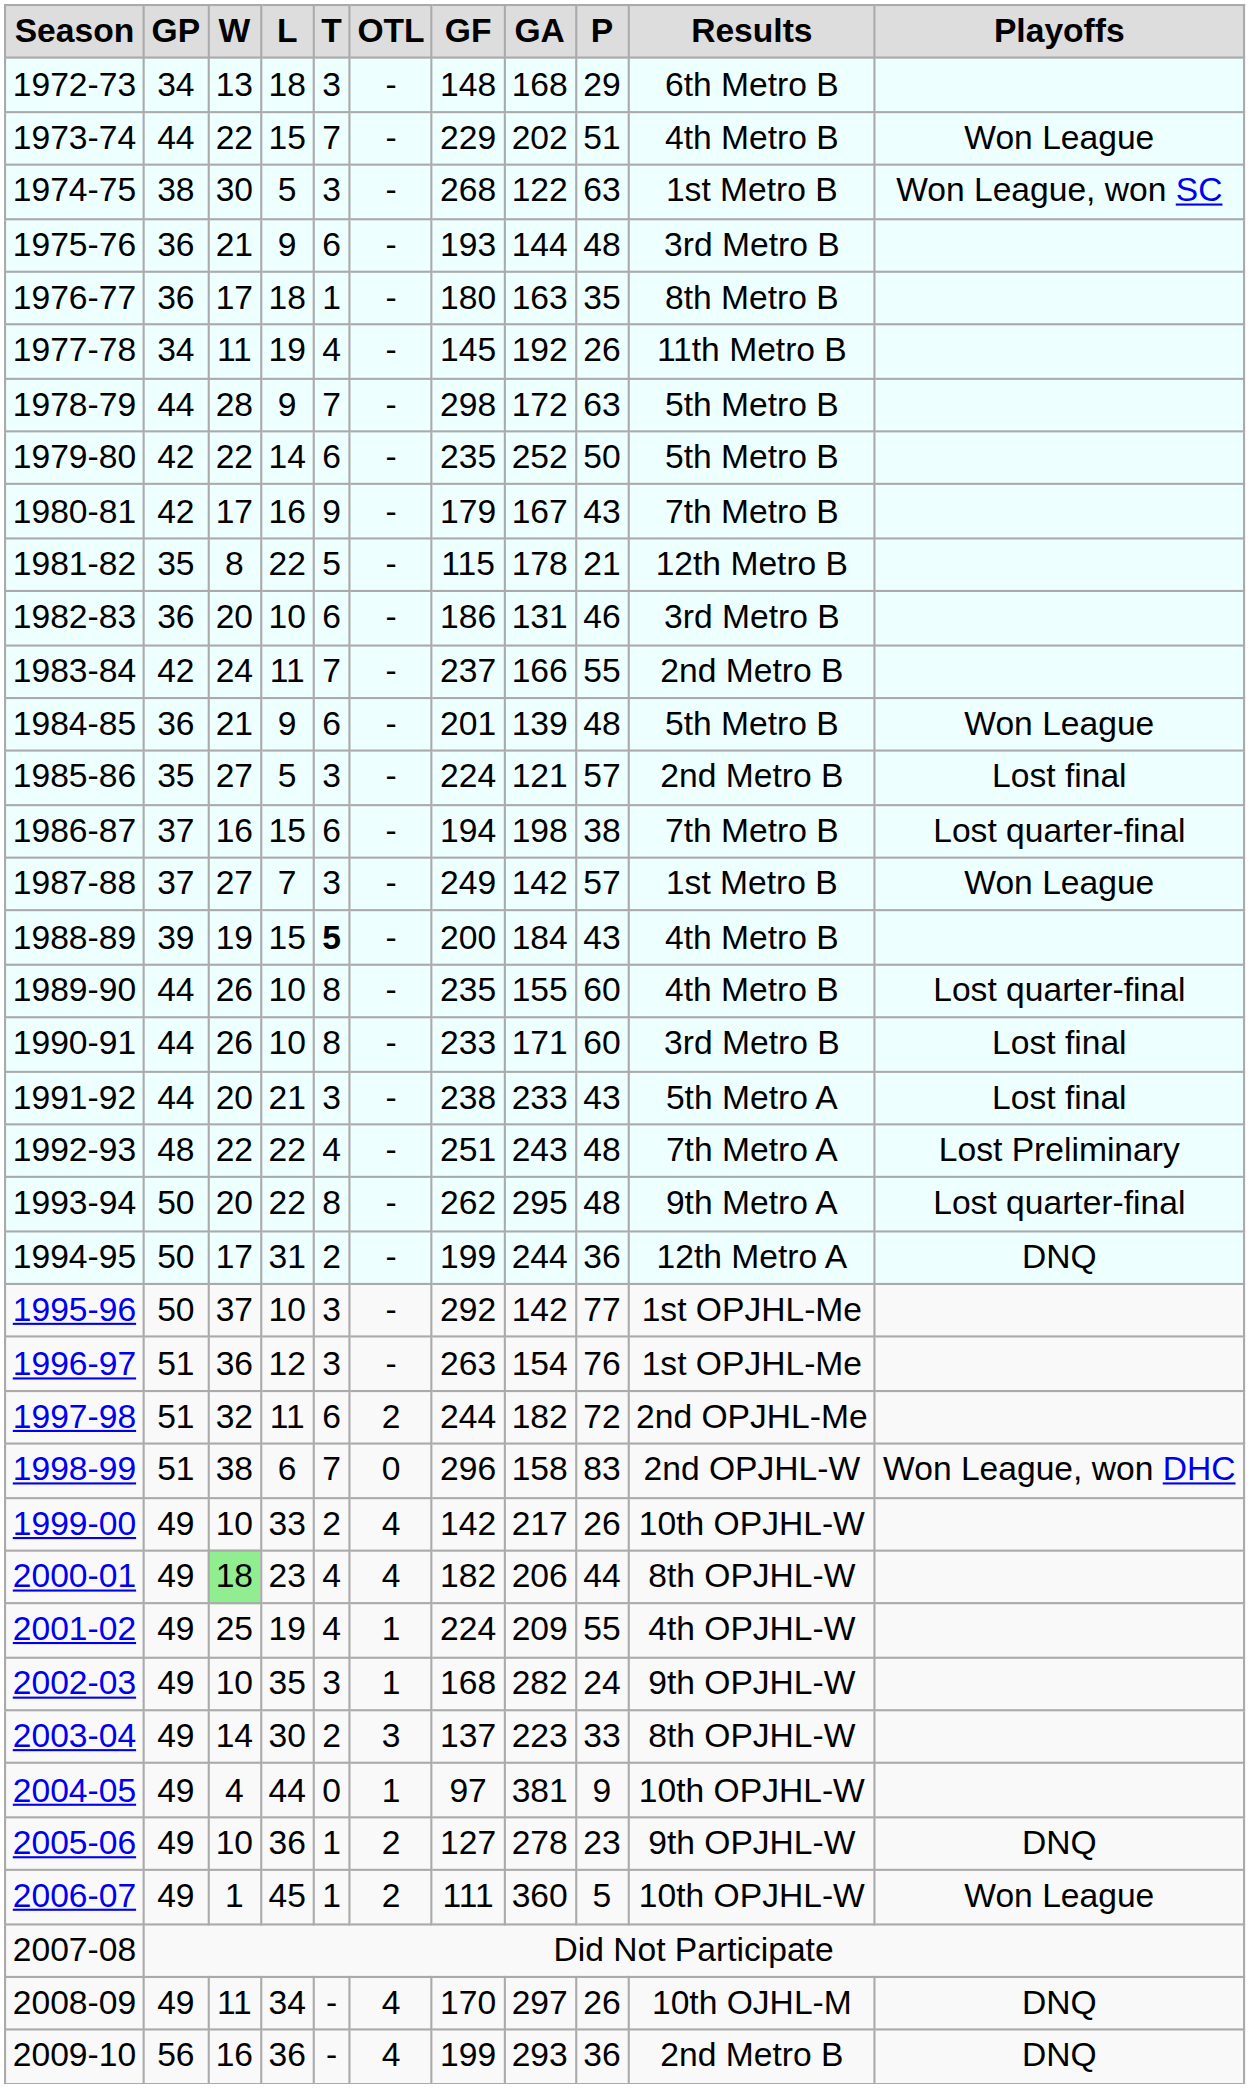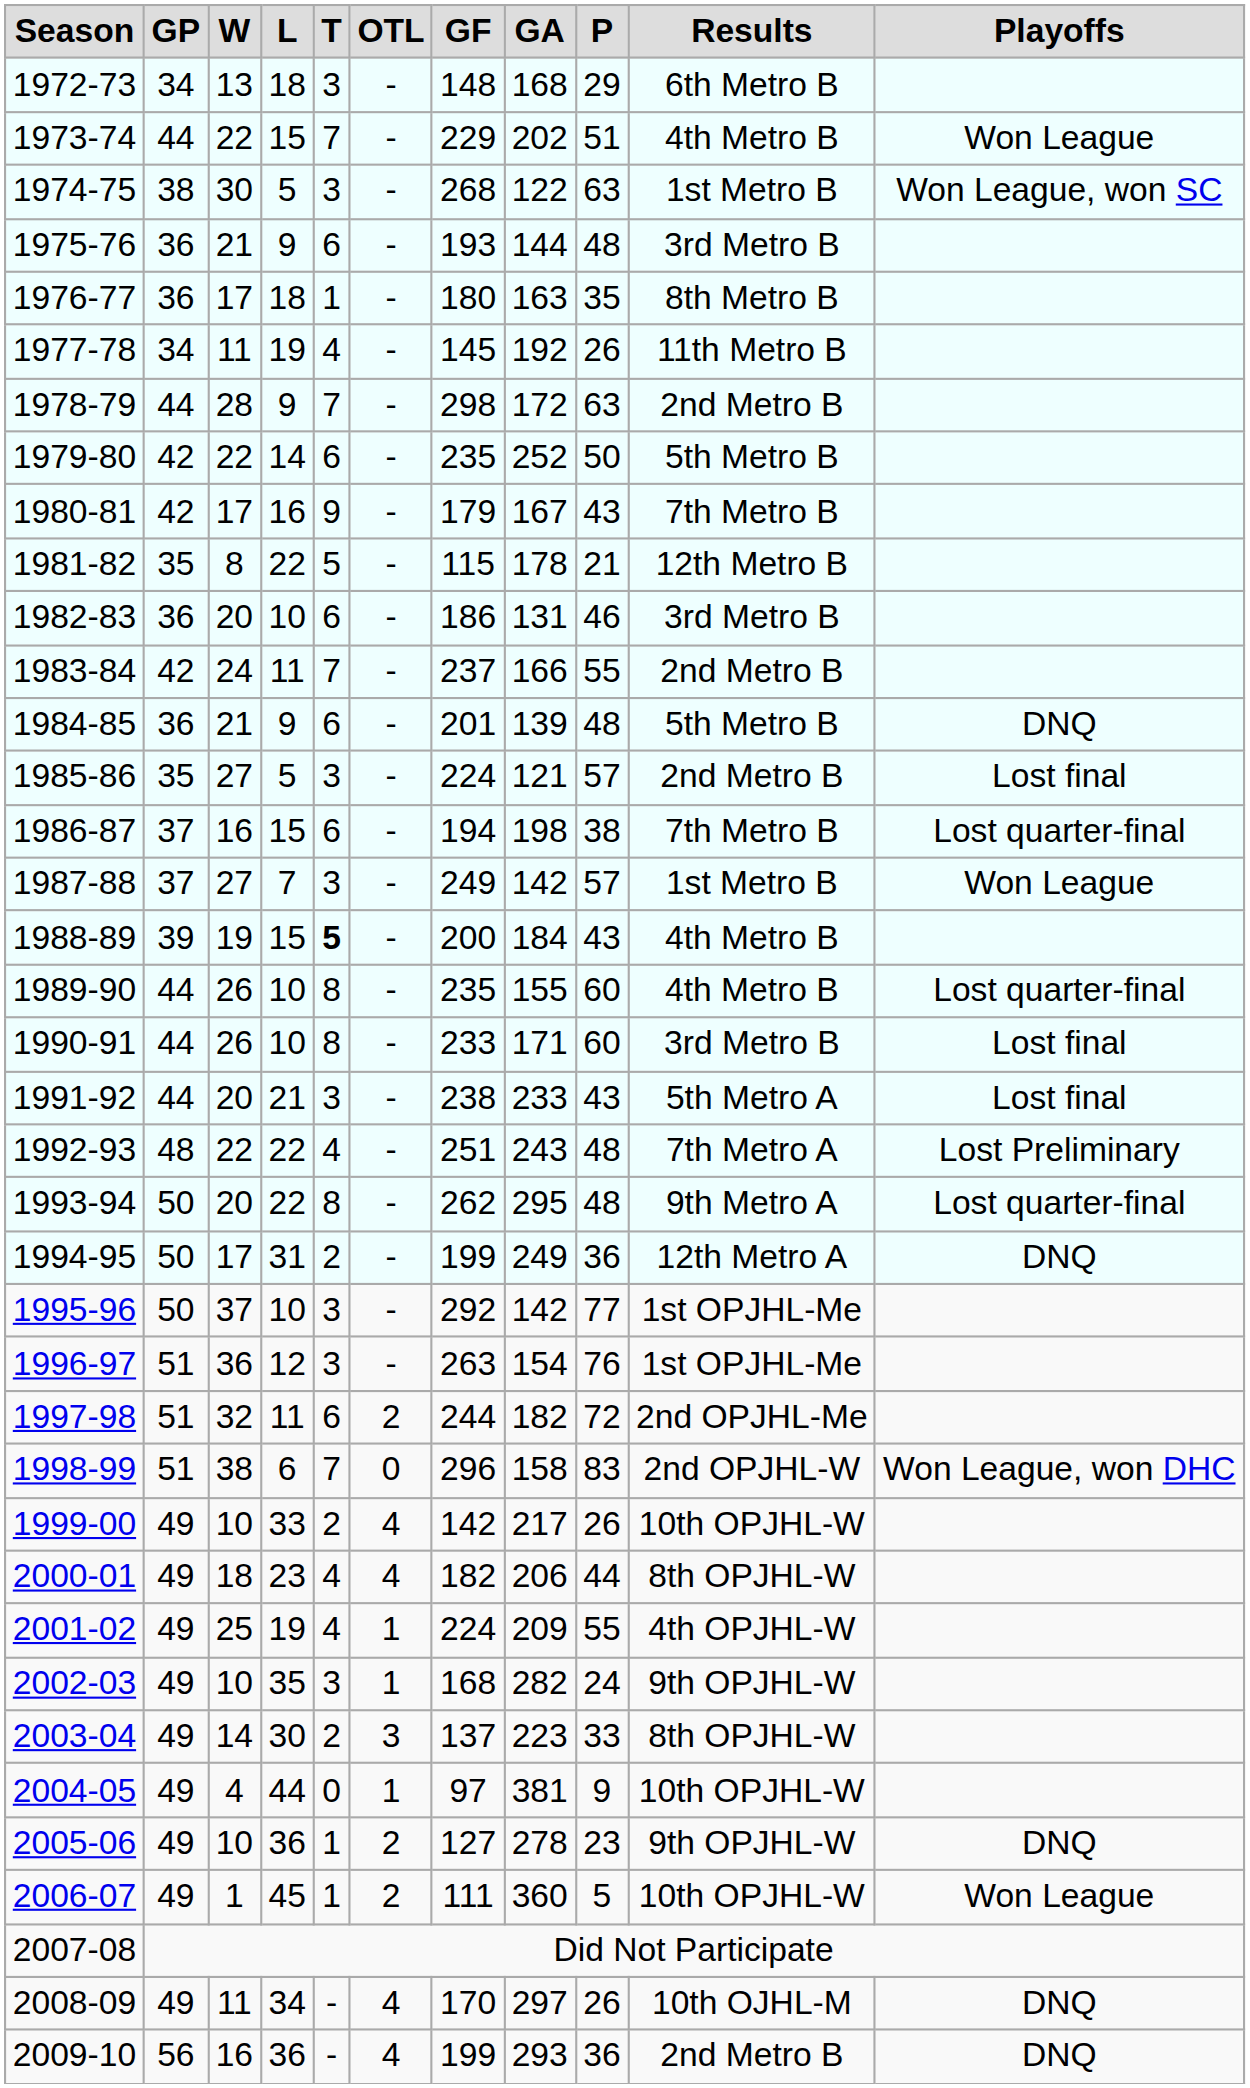 <table class="wikitable">
 <tr align="center"  bgcolor="#dddddd">
 <td><strong>Season</strong></td>
 <td><strong>GP</strong></td>
 <td><strong>W</strong></td>
 <td><strong>L</strong></td>
 <td><strong>T</strong></td>
 <td><strong>OTL</strong></td>
 <td><strong>GF</strong></td>
 <td><strong>GA</strong></td>
 <td><strong>P</strong></td>
 <td><strong>Results</strong></td>
 <td><strong>Playoffs</strong></td>
 </tr>
 <tr align="center" bgcolor="#EEFFFF">
 <td>1972-73</td>
 <td>34</td>
 <td>13</td>
 <td>18</td>
 <td>3</td>
 <td>-</td>
 <td>148</td>
 <td>168</td>
 <td>29</td>
 <td>6th Metro B</td>
 <td></td>
 </tr>
 <tr align="center" bgcolor="#EEFFFF">
 <td>1973-74</td>
 <td>44</td>
 <td>22</td>
 <td>15</td>
 <td>7</td>
 <td>-</td>
 <td>229</td>
 <td>202</td>
 <td>51</td>
 <td>4th Metro B</td>
 <td>Won League</td>
 </tr>
 <tr align="center" bgcolor="#EEFFFF">
 <td>1974-75</td>
 <td>38</td>
 <td>30</td>
 <td>5</td>
 <td>3</td>
 <td>-</td>
 <td>268</td>
 <td>122</td>
 <td>63</td>
 <td>1st Metro B</td>
 <td>Won League, won <a href='#'>SC</a></td>
 </tr>
 <tr align="center" bgcolor="#EEFFFF">
 <td>1975-76</td>
 <td>36</td>
 <td>21</td>
 <td>9</td>
 <td>6</td>
 <td>-</td>
 <td>193</td>
 <td>144</td>
 <td>48</td>
 <td>3rd Metro B</td>
 <td></td>
 </tr>
 <tr align="center" bgcolor="#EEFFFF">
 <td>1976-77</td>
 <td>36</td>
 <td>17</td>
 <td>18</td>
 <td>1</td>
 <td>-</td>
 <td>180</td>
 <td>163</td>
 <td>35</td>
 <td>8th Metro B</td>
 <td></td>
 </tr>
 <tr align="center" bgcolor="#EEFFFF">
 <td>1977-78</td>
 <td>34</td>
 <td>11</td>
 <td>19</td>
 <td>4</td>
 <td>-</td>
 <td>145</td>
 <td>192</td>
 <td>26</td>
 <td>11th Metro B</td>
 <td></td>
 </tr>
 <tr align="center" bgcolor="#EEFFFF">
 <td>1978-79</td>
 <td>44</td>
 <td>28</td>
 <td>9</td>
 <td>7</td>
 <td>-</td>
 <td>298</td>
 <td>172</td>
 <td>63</td>
-<td>5th Metro B</td>
+<td>2nd Metro B</td>
 <td></td>
 </tr>
 <tr align="center" bgcolor="#EEFFFF">
 <td>1979-80</td>
 <td>42</td>
 <td>22</td>
 <td>14</td>
 <td>6</td>
 <td>-</td>
 <td>235</td>
 <td>252</td>
 <td>50</td>
 <td>5th Metro B</td>
 <td></td>
 </tr>
 <tr align="center" bgcolor="#EEFFFF">
 <td>1980-81</td>
 <td>42</td>
 <td>17</td>
 <td>16</td>
 <td>9</td>
 <td>-</td>
 <td>179</td>
 <td>167</td>
 <td>43</td>
 <td>7th Metro B</td>
 <td></td>
 </tr>
 <tr align="center" bgcolor="#EEFFFF">
 <td>1981-82</td>
 <td>35</td>
 <td>8</td>
 <td>22</td>
 <td>5</td>
 <td>-</td>
 <td>115</td>
 <td>178</td>
 <td>21</td>
 <td>12th Metro B</td>
 <td></td>
 </tr>
 <tr align="center" bgcolor="#EEFFFF">
 <td>1982-83</td>
 <td>36</td>
 <td>20</td>
 <td>10</td>
 <td>6</td>
 <td>-</td>
 <td>186</td>
 <td>131</td>
 <td>46</td>
 <td>3rd Metro B</td>
 <td></td>
 </tr>
 <tr align="center" bgcolor="#EEFFFF">
 <td>1983-84</td>
 <td>42</td>
 <td>24</td>
 <td>11</td>
 <td>7</td>
 <td>-</td>
 <td>237</td>
 <td>166</td>
 <td>55</td>
 <td>2nd Metro B</td>
 <td></td>
 </tr>
 <tr align="center" bgcolor="#EEFFFF">
 <td>1984-85</td>
 <td>36</td>
 <td>21</td>
 <td>9</td>
 <td>6</td>
 <td>-</td>
 <td>201</td>
 <td>139</td>
 <td>48</td>
 <td>5th Metro B</td>
-<td>Won League</td>
+<td>DNQ</td>
 </tr>
 <tr align="center" bgcolor="#EEFFFF">
 <td>1985-86</td>
 <td>35</td>
 <td>27</td>
 <td>5</td>
 <td>3</td>
 <td>-</td>
 <td>224</td>
 <td>121</td>
 <td>57</td>
 <td>2nd Metro B</td>
 <td>Lost final</td>
 </tr>
 <tr align="center" bgcolor="#EEFFFF">
 <td>1986-87</td>
 <td>37</td>
 <td>16</td>
 <td>15</td>
 <td>6</td>
 <td>-</td>
 <td>194</td>
 <td>198</td>
 <td>38</td>
 <td>7th Metro B</td>
 <td>Lost quarter-final</td>
 </tr>
 <tr align="center" bgcolor="#EEFFFF">
 <td>1987-88</td>
 <td>37</td>
 <td>27</td>
 <td>7</td>
 <td>3</td>
 <td>-</td>
 <td>249</td>
 <td>142</td>
 <td>57</td>
 <td>1st Metro B</td>
 <td>Won League</td>
 </tr>
 <tr align="center" bgcolor="#EEFFFF">
 <td>1988-89</td>
 <td>39</td>
 <td>19</td>
 <td>15</td>
 <td><strong>5</strong></td>
 <td>-</td>
 <td>200</td>
 <td>184</td>
 <td>43</td>
 <td>4th Metro B</td>
 <td></td>
 </tr>
 <tr align="center" bgcolor="#EEFFFF">
 <td>1989-90</td>
 <td>44</td>
 <td>26</td>
 <td>10</td>
 <td>8</td>
 <td>-</td>
 <td>235</td>
 <td>155</td>
 <td>60</td>
 <td>4th Metro B</td>
 <td>Lost quarter-final</td>
 </tr>
 <tr align="center" bgcolor="#EEFFFF">
 <td>1990-91</td>
 <td>44</td>
 <td>26</td>
 <td>10</td>
 <td>8</td>
 <td>-</td>
 <td>233</td>
 <td>171</td>
 <td>60</td>
 <td>3rd Metro B</td>
 <td>Lost final</td>
 </tr>
 <tr align="center" bgcolor="#EEFFFF">
 <td>1991-92</td>
 <td>44</td>
 <td>20</td>
 <td>21</td>
 <td>3</td>
 <td>-</td>
 <td>238</td>
 <td>233</td>
 <td>43</td>
 <td>5th Metro A</td>
 <td>Lost final</td>
 </tr>
 <tr align="center" bgcolor="#EEFFFF">
 <td>1992-93</td>
 <td>48</td>
 <td>22</td>
 <td>22</td>
 <td>4</td>
 <td>-</td>
 <td>251</td>
 <td>243</td>
 <td>48</td>
 <td>7th Metro A</td>
 <td>Lost Preliminary</td>
 </tr>
 <tr align="center" bgcolor="#EEFFFF">
 <td>1993-94</td>
 <td>50</td>
 <td>20</td>
 <td>22</td>
 <td>8</td>
 <td>-</td>
 <td>262</td>
 <td>295</td>
 <td>48</td>
 <td>9th Metro A</td>
 <td>Lost quarter-final</td>
 </tr>
 <tr align="center" bgcolor="#EEFFFF">
 <td>1994-95</td>
 <td>50</td>
 <td>17</td>
 <td>31</td>
 <td>2</td>
 <td>-</td>
 <td>199</td>
-<td>244</td>
+<td>249</td>
 <td>36</td>
 <td>12th Metro A</td>
 <td>DNQ</td>
 </tr>
 <tr align="center">
 <td><a href='#'>1995-96</a></td>
 <td>50</td>
 <td>37</td>
 <td>10</td>
 <td>3</td>
 <td>-</td>
 <td>292</td>
 <td>142</td>
 <td>77</td>
 <td>1st OPJHL-Me</td>
 <td></td>
 </tr>
 <tr align="center">
 <td><a href='#'>1996-97</a></td>
 <td>51</td>
 <td>36</td>
 <td>12</td>
 <td>3</td>
 <td>-</td>
 <td>263</td>
 <td>154</td>
 <td>76</td>
 <td>1st OPJHL-Me</td>
 <td></td>
 </tr>
 <tr align="center">
 <td><a href='#'>1997-98</a></td>
 <td>51</td>
 <td>32</td>
 <td>11</td>
 <td>6</td>
 <td>2</td>
 <td>244</td>
 <td>182</td>
 <td>72</td>
 <td>2nd OPJHL-Me</td>
 <td></td>
 </tr>
 <tr align="center">
 <td><a href='#'>1998-99</a></td>
 <td>51</td>
 <td>38</td>
 <td>6</td>
 <td>7</td>
 <td>0</td>
 <td>296</td>
 <td>158</td>
 <td>83</td>
 <td>2nd OPJHL-W</td>
 <td>Won League, won <a href='#'>DHC</a></td>
 </tr>
 <tr align="center">
 <td><a href='#'>1999-00</a></td>
 <td>49</td>
 <td>10</td>
 <td>33</td>
 <td>2</td>
 <td>4</td>
 <td>142</td>
 <td>217</td>
 <td>26</td>
 <td>10th OPJHL-W</td>
 <td></td>
 </tr>
 <tr align="center">
 <td><a href='#'>2000-01</a></td>
 <td>49</td>
-<td style="background: lightgreen;">18</td>
+<td>18</td>
 <td>23</td>
 <td>4</td>
 <td>4</td>
 <td>182</td>
 <td>206</td>
 <td>44</td>
 <td>8th OPJHL-W</td>
 <td></td>
 </tr>
 <tr align="center">
 <td><a href='#'>2001-02</a></td>
 <td>49</td>
 <td>25</td>
 <td>19</td>
 <td>4</td>
 <td>1</td>
 <td>224</td>
 <td>209</td>
 <td>55</td>
 <td>4th OPJHL-W</td>
 <td></td>
 </tr>
 <tr align="center">
 <td><a href='#'>2002-03</a></td>
 <td>49</td>
 <td>10</td>
 <td>35</td>
 <td>3</td>
 <td>1</td>
 <td>168</td>
 <td>282</td>
 <td>24</td>
 <td>9th OPJHL-W</td>
 <td></td>
 </tr>
 <tr align="center">
 <td><a href='#'>2003-04</a></td>
 <td>49</td>
 <td>14</td>
 <td>30</td>
 <td>2</td>
 <td>3</td>
 <td>137</td>
 <td>223</td>
 <td>33</td>
 <td>8th OPJHL-W</td>
 <td></td>
 </tr>
 <tr align="center">
 <td><a href='#'>2004-05</a></td>
 <td>49</td>
 <td>4</td>
 <td>44</td>
 <td>0</td>
 <td>1</td>
 <td>97</td>
 <td>381</td>
 <td>9</td>
 <td>10th OPJHL-W</td>
 <td></td>
 </tr>
 <tr align="center">
 <td><a href='#'>2005-06</a></td>
 <td>49</td>
 <td>10</td>
 <td>36</td>
 <td>1</td>
 <td>2</td>
 <td>127</td>
 <td>278</td>
 <td>23</td>
 <td>9th OPJHL-W</td>
 <td>DNQ</td>
 </tr>
 <tr align="center">
 <td><a href='#'>2006-07</a></td>
 <td>49</td>
 <td>1</td>
 <td>45</td>
 <td>1</td>
 <td>2</td>
 <td>111</td>
 <td>360</td>
 <td>5</td>
 <td>10th OPJHL-W</td>
 <td>Won League</td>
 </tr>
 <tr align="center">
 <td>2007-08</td>
 <td colspan="11">Did Not Participate</td>
 </tr>
 <tr align="center">
 <td>2008-09</td>
 <td>49</td>
 <td>11</td>
 <td>34</td>
 <td>-</td>
 <td>4</td>
 <td>170</td>
 <td>297</td>
 <td>26</td>
 <td>10th OJHL-M</td>
 <td>DNQ</td>
 </tr>
 <tr align="center">
 <td>2009-10</td>
 <td>56</td>
 <td>16</td>
 <td>36</td>
 <td>-</td>
 <td>4</td>
 <td>199</td>
 <td>293</td>
 <td>36</td>
 <td>2nd Metro B</td>
 <td>DNQ</td>
 </tr>
 </table>
